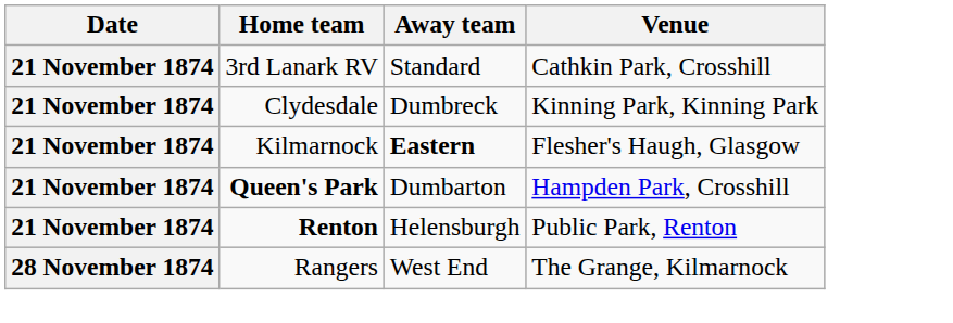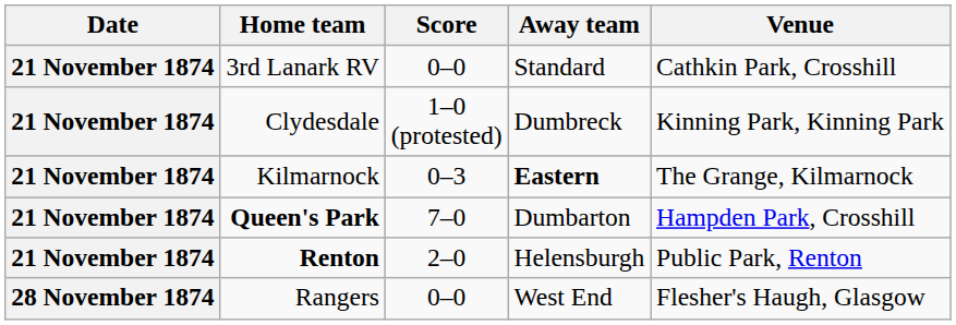 <table class="wikitable football-result-list" style="max-width: 80em; text-align: center">
 <tr>
 <th scope="col">Date</th>
 <th scope="col">Home team</th>
+<th scope="col">Score</th>
 <th scope="col">Away team</th>
 <th scope="col">Venue</th>
 </tr>
 <tr>
 <th scope="row">21 November 1874</th>
 <td align=right>3rd Lanark RV</td>
+<td>0–0</td>
 <td align=left>Standard</td>
 <td align=left>Cathkin Park, Crosshill</td>
 </tr>
 <tr>
 <th scope="row">21 November 1874</th>
 <td align=right>Clydesdale</td>
+<td>1–0<br>(protested)</td>
 <td align=left>Dumbreck</td>
 <td align=left>Kinning Park, Kinning Park</td>
 </tr>
 <tr>
 <th scope="row">21 November 1874</th>
 <td align=right>Kilmarnock</td>
+<td>0–3</td>
 <td align=left><strong>Eastern</strong></td>
-<td align=left>Flesher's Haugh, Glasgow</td>
+<td align=left>The Grange, Kilmarnock</td>
 </tr>
 <tr>
 <th scope="row">21 November 1874</th>
 <td align=right><strong>Queen's Park</strong></td>
+<td>7–0</td>
 <td align=left>Dumbarton</td>
 <td align=left><a href='#'>Hampden Park</a>, Crosshill</td>
 </tr>
 <tr>
 <th scope="row">21 November 1874</th>
 <td align=right><strong>Renton</strong></td>
+<td>2–0</td>
 <td align=left>Helensburgh</td>
 <td align=left>Public Park, <a href='#'>Renton</a></td>
 </tr>
 <tr>
 <th scope="row">28 November 1874</th>
 <td align=right>Rangers</td>
+<td>0–0</td>
 <td align=left>West End</td>
-<td align=left>The Grange, Kilmarnock</td>
+<td align=left>Flesher's Haugh, Glasgow</td>
 </tr>
 </table>
